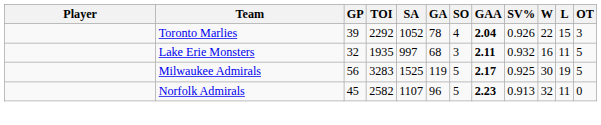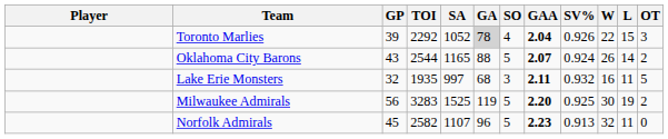 <table class="wikitable sortable">
 <tr>
 <th style="width:12em">Player</th>
 <th style="width:15em">Team</th>
 <th>GP</th>
 <th>TOI</th>
 <th>SA</th>
 <th>GA</th>
 <th>SO</th>
 <th>GAA</th>
 <th>SV%</th>
 <th>W</th>
 <th>L</th>
 <th>OT</th>
 </tr>
 <tr>
 <td></td>
 <td><a href='#'>Toronto Marlies</a></td>
 <td>39</td>
 <td>2292</td>
 <td>1052</td>
-<td>78</td>
+<td style="background: lightgrey;">78</td>
 <td>4</td>
 <td><strong>2.04</strong></td>
 <td>0.926</td>
 <td>22</td>
 <td>15</td>
 <td>3</td>
+</tr>
+<tr>
+<td></td>
+<td><a href='#'>Oklahoma City Barons</a></td>
+<td>43</td>
+<td>2544</td>
+<td>1165</td>
+<td>88</td>
+<td>5</td>
+<td><strong>2.07</strong></td>
+<td>0.924</td>
+<td>26</td>
+<td>14</td>
+<td>2</td>
 </tr>
 <tr>
 <td></td>
 <td><a href='#'>Lake Erie Monsters</a></td>
 <td>32</td>
 <td>1935</td>
 <td>997</td>
 <td>68</td>
 <td>3</td>
 <td><strong>2.11</strong></td>
 <td>0.932</td>
 <td>16</td>
 <td>11</td>
 <td>5</td>
 </tr>
 <tr>
 <td></td>
 <td><a href='#'>Milwaukee Admirals</a></td>
 <td>56</td>
 <td>3283</td>
 <td>1525</td>
 <td>119</td>
 <td>5</td>
-<td><strong>2.17</strong></td>
+<td><strong>2.20</strong></td>
 <td>0.925</td>
 <td>30</td>
 <td>19</td>
-<td>5</td>
+<td>2</td>
 </tr>
 <tr>
 <td></td>
 <td><a href='#'>Norfolk Admirals</a></td>
 <td>45</td>
 <td>2582</td>
 <td>1107</td>
 <td>96</td>
 <td>5</td>
 <td><strong>2.23</strong></td>
 <td>0.913</td>
 <td>32</td>
 <td>11</td>
 <td>0</td>
 </tr>
 </table>
